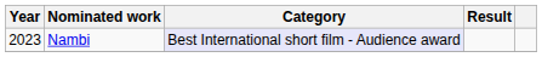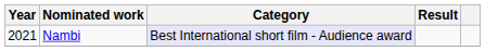 <table class="wikitable sortable">
 <tr>
 <th>Year</th>
 <th>Nominated work</th>
 <th>Category</th>
 <th>Result</th>
 <th scope="col" style="width:1em;"></th>
 </tr>
 <tr>
-<td>2023</td>
+<td>2021</td>
 <td><a href='#'>Nambi</a></td>
 <td style="background: lavender;">Best International short film - Audience award</td>
 <td></td>
 <td></td>
 </tr>
 <tr>
 </tr>
 </table>
